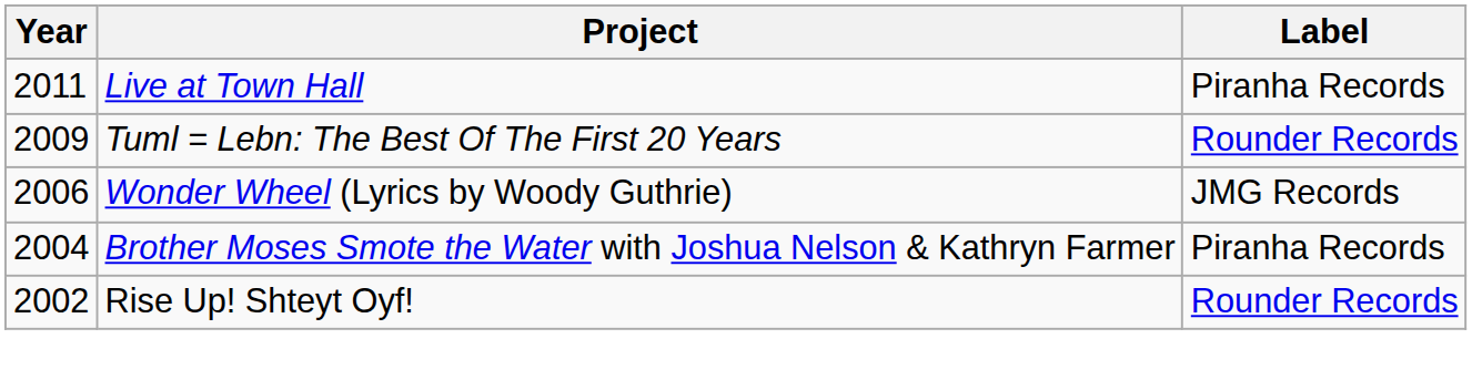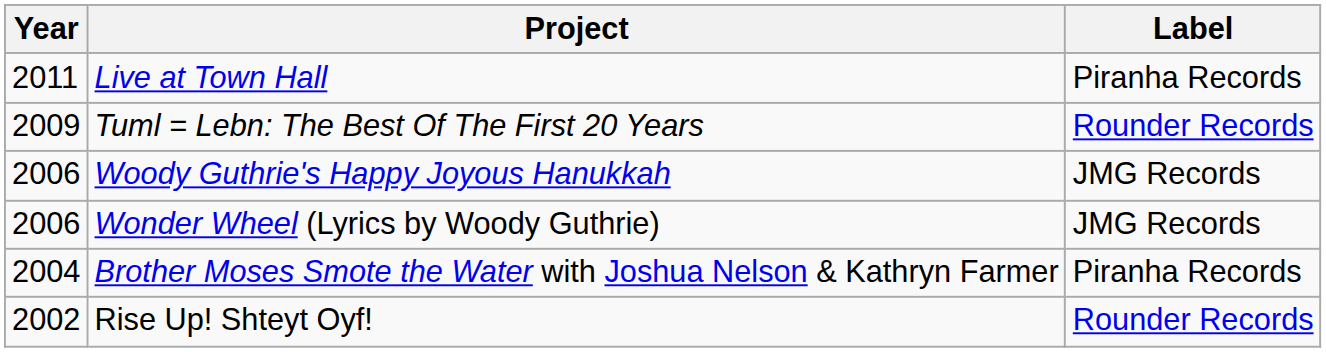 <table class="wikitable">
 <tr>
 <th>Year</th>
 <th>Project</th>
 <th>Label</th>
 </tr>
 <tr>
 <td>2011</td>
 <td><em><a href='#'>Live at Town Hall</a></em></td>
 <td>Piranha Records</td>
 </tr>
 <tr>
 <td>2009</td>
 <td><em>Tuml = Lebn: The Best Of The First 20 Years</em></td>
 <td><a href='#'>Rounder Records</a></td>
 </tr>
 <tr>
 <td>2006</td>
+<td><em><a href='#'>Woody Guthrie's Happy Joyous Hanukkah</a></em></td>
+<td>JMG Records</td>
+</tr>
+<tr>
+<td>2006</td>
 <td><em><a href='#'>Wonder Wheel</a></em> (Lyrics by Woody Guthrie)</td>
 <td>JMG Records</td>
 </tr>
 <tr>
 <td>2004</td>
 <td><em><a href='#'>Brother Moses Smote the Water</a></em> with <a href='#'>Joshua Nelson</a> & Kathryn Farmer</td>
 <td>Piranha Records</td>
 </tr>
 <tr>
 <td>2002</td>
 <td>Rise Up! Shteyt Oyf!</td>
 <td><a href='#'>Rounder Records</a></td>
 </tr>
 </table>
